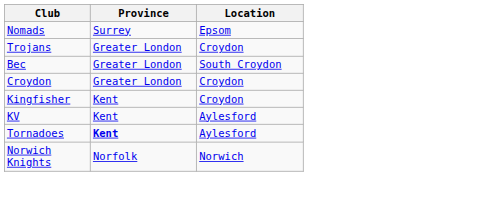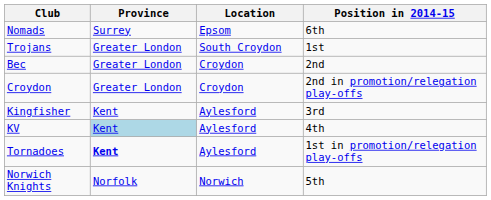 <table class="wikitable sortable">
 <tr>
 <th width=100>Club</th>
 <th width=125>Province</th>
 <th width=125>Location</th>
+<th width=220>Position in <a href='#'>2014-15</a></th>
 </tr>
 <tr>
 <td><a href='#'>Nomads</a></td>
 <td><a href='#'>Surrey</a></td>
 <td><a href='#'>Epsom</a></td>
+<td>6th</td>
 </tr>
 <tr>
 <td><a href='#'>Trojans</a></td>
 <td><a href='#'>Greater London</a></td>
-<td><a href='#'>Croydon</a></td>
+<td><a href='#'>South Croydon</a></td>
+<td>1st</td>
 </tr>
 <tr>
 <td><a href='#'>Bec</a></td>
 <td><a href='#'>Greater London</a></td>
-<td><a href='#'>South Croydon</a></td>
+<td><a href='#'>Croydon</a></td>
+<td>2nd</td>
 </tr>
 <tr>
 <td><a href='#'>Croydon</a></td>
 <td><a href='#'>Greater London</a></td>
 <td><a href='#'>Croydon</a></td>
+<td>2nd in <a href='#'>promotion/relegation play-offs</a></td>
 </tr>
 <tr>
 <td><a href='#'>Kingfisher</a></td>
 <td><a href='#'>Kent</a></td>
-<td><a href='#'>Croydon</a></td>
+<td><a href='#'>Aylesford</a></td>
+<td>3rd</td>
 </tr>
 <tr>
 <td><a href='#'>KV</a></td>
-<td><a href='#'>Kent</a></td>
+<td style="background: lightblue;"><a href='#'>Kent</a></td>
 <td><a href='#'>Aylesford</a></td>
+<td>4th</td>
 </tr>
 <tr>
 <td><a href='#'>Tornadoes</a></td>
 <td><strong><a href='#'>Kent</a></strong></td>
 <td><a href='#'>Aylesford</a></td>
+<td>1st in <a href='#'>promotion/relegation play-offs</a></td>
 </tr>
 <tr>
 <td><a href='#'>Norwich Knights</a></td>
 <td><a href='#'>Norfolk</a></td>
 <td><a href='#'>Norwich</a></td>
+<td>5th</td>
 </tr>
 </table>
